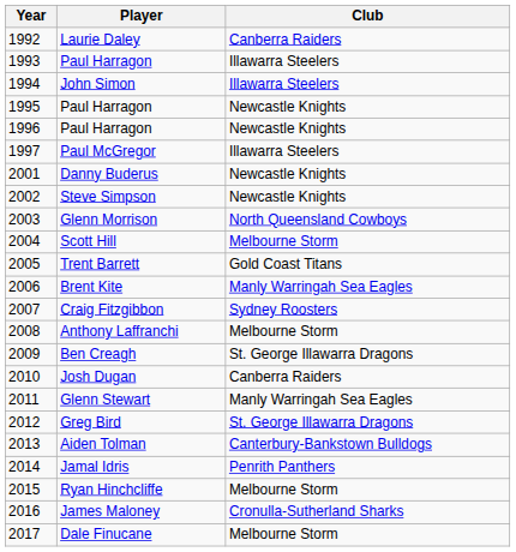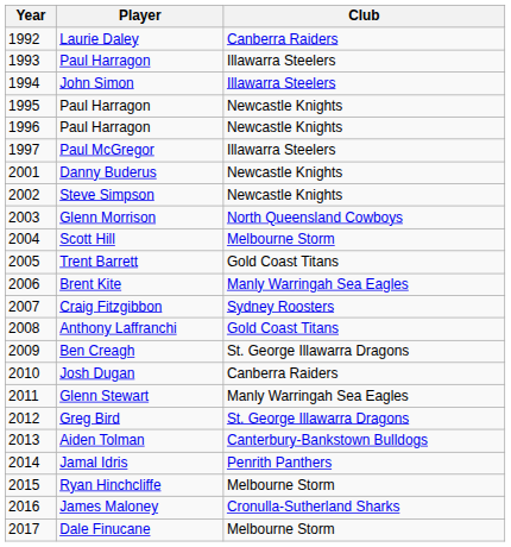 <table class="wikitable" style="width:45%">
 <tr style="background:#ede7eb;">
 <th>Year</th>
 <th>Player</th>
 <th>Club</th>
 </tr>
 <tr>
 <td>1992</td>
 <td><a href='#'>Laurie Daley</a></td>
 <td> <a href='#'>Canberra Raiders</a></td>
 </tr>
 <tr>
 <td>1993</td>
 <td><a href='#'>Paul Harragon</a></td>
 <td> Illawarra Steelers</td>
 </tr>
 <tr>
 <td>1994</td>
 <td><a href='#'>John Simon</a></td>
 <td> <a href='#'>Illawarra Steelers</a></td>
 </tr>
 <tr>
 <td>1995</td>
 <td>Paul Harragon</td>
 <td> Newcastle Knights</td>
 </tr>
 <tr>
 <td>1996</td>
 <td>Paul Harragon</td>
 <td> Newcastle Knights</td>
 </tr>
 <tr>
 <td>1997</td>
 <td><a href='#'>Paul McGregor</a></td>
 <td> Illawarra Steelers</td>
 </tr>
 <tr>
 <td>2001</td>
 <td><a href='#'>Danny Buderus</a></td>
 <td> Newcastle Knights</td>
 </tr>
 <tr>
 <td>2002</td>
 <td><a href='#'>Steve Simpson</a></td>
 <td> Newcastle Knights</td>
 </tr>
 <tr>
 <td>2003</td>
 <td><a href='#'>Glenn Morrison</a></td>
 <td> <a href='#'>North Queensland Cowboys</a></td>
 </tr>
 <tr>
 <td>2004</td>
 <td><a href='#'>Scott Hill</a></td>
 <td> <a href='#'>Melbourne Storm</a></td>
 </tr>
 <tr>
 <td>2005</td>
 <td><a href='#'>Trent Barrett</a></td>
 <td> Gold Coast Titans</td>
 </tr>
 <tr>
 <td>2006</td>
 <td><a href='#'>Brent Kite</a></td>
 <td> <a href='#'>Manly Warringah Sea Eagles</a></td>
 </tr>
 <tr>
 <td>2007</td>
 <td><a href='#'>Craig Fitzgibbon</a></td>
 <td> <a href='#'>Sydney Roosters</a></td>
 </tr>
 <tr>
 <td>2008</td>
 <td><a href='#'>Anthony Laffranchi</a></td>
-<td> Melbourne Storm</td>
+<td> <a href='#'>Gold Coast Titans</a></td>
 </tr>
 <tr>
 <td>2009</td>
 <td><a href='#'>Ben Creagh</a></td>
 <td> St. George Illawarra Dragons</td>
 </tr>
 <tr>
 <td>2010</td>
 <td><a href='#'>Josh Dugan</a></td>
 <td> Canberra Raiders</td>
 </tr>
 <tr>
 <td>2011</td>
 <td><a href='#'>Glenn Stewart</a></td>
 <td> Manly Warringah Sea Eagles</td>
 </tr>
 <tr>
 <td>2012</td>
 <td><a href='#'>Greg Bird</a></td>
 <td> <a href='#'>St. George Illawarra Dragons</a></td>
 </tr>
 <tr>
 <td>2013</td>
 <td><a href='#'>Aiden Tolman</a></td>
 <td> <a href='#'>Canterbury-Bankstown Bulldogs</a></td>
 </tr>
 <tr>
 <td>2014</td>
 <td><a href='#'>Jamal Idris</a></td>
 <td> <a href='#'>Penrith Panthers</a></td>
 </tr>
 <tr>
 <td>2015</td>
 <td><a href='#'>Ryan Hinchcliffe</a></td>
 <td> Melbourne Storm</td>
 </tr>
 <tr>
 <td>2016</td>
 <td><a href='#'>James Maloney</a></td>
 <td> <a href='#'>Cronulla-Sutherland Sharks</a></td>
 </tr>
 <tr>
 <td>2017</td>
 <td><a href='#'>Dale Finucane</a></td>
 <td> Melbourne Storm</td>
 </tr>
 </table>
